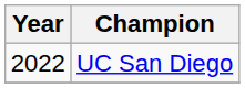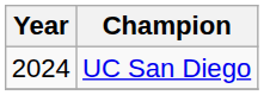 <table class="wikitable">
 <tr>
 <th>Year</th>
 <th>Champion</th>
 </tr>
 <tr>
-<td>2022</td>
+<td>2024</td>
 <td><a href='#'>UC San Diego</a></td>
 </tr>
 <tr>
 </tr>
 </table>
